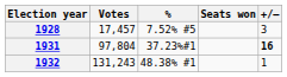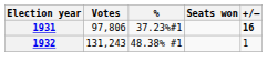 <table class=wikitable style="text-align: right;">
 <tr>
 <th>Election year</th>
 <th>Votes</th>
 <th>%</th>
 <th>Seats won</th>
 <th>+/–</th>
 </tr>
 <tr>
-<th><a href='#'>1928</a></th>
-<td>17,457</td>
-<td>7.52% #5</td>
-<td align=left></td>
-<td align=left> 3</td>
-</tr>
-<tr>
 <th><a href='#'>1931</a></th>
-<td>97,804</td>
+<td>97,806</td>
 <td>37.23%#1</td>
 <td align=left></td>
 <td align=left><strong> 16</strong></td>
 </tr>
 <tr>
 <th><a href='#'>1932</a></th>
 <td>131,243</td>
 <td>48.38% #1</td>
 <td align=left></td>
 <td align=left> 1</td>
 </tr>
 </table>
